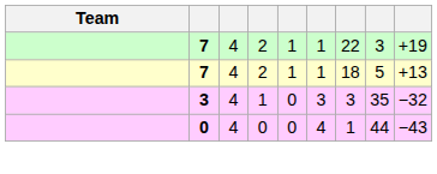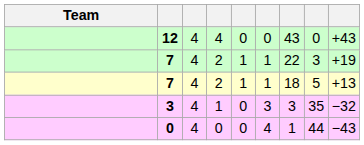 <table class="wikitable" style="text-align: center;">
 <tr>
 <th width=165>Team</th>
 <th width=20></th>
 <th width=20></th>
 <th width=20></th>
 <th width=20></th>
 <th width=20></th>
 <th width=20></th>
 <th width=20></th>
 <th width=20></th>
+</tr>
+<tr bgcolor=#CCFFCC>
+<td style="text-align:left;"></td>
+<td><strong>12</strong></td>
+<td>4</td>
+<td>4</td>
+<td>0</td>
+<td>0</td>
+<td>43</td>
+<td>0</td>
+<td>+43</td>
 </tr>
 <tr bgcolor=#CCFFCC>
 <td style="text-align:left;"></td>
 <td><strong>7</strong></td>
 <td>4</td>
 <td>2</td>
 <td>1</td>
 <td>1</td>
 <td>22</td>
 <td>3</td>
 <td>+19</td>
 </tr>
 <tr style="background-color: #FFC;">
 <td style="text-align:left;"></td>
 <td><strong>7</strong></td>
 <td>4</td>
 <td>2</td>
 <td>1</td>
 <td>1</td>
 <td>18</td>
 <td>5</td>
 <td>+13</td>
 </tr>
 <tr style="background:#FFCCFF;">
 <td style="text-align:left;"></td>
 <td><strong>3</strong></td>
 <td>4</td>
 <td>1</td>
 <td>0</td>
 <td>3</td>
 <td>3</td>
 <td>35</td>
 <td>−32</td>
 </tr>
 <tr style="background:#FFCCFF;">
 <td style="text-align:left;"></td>
 <td><strong>0</strong></td>
 <td>4</td>
 <td>0</td>
 <td>0</td>
 <td>4</td>
 <td>1</td>
 <td>44</td>
 <td>−43</td>
 </tr>
 </table>
